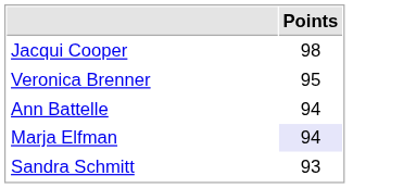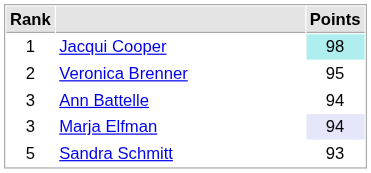 <table cellspacing="1" cellpadding="3" style="border:1px solid #AAAAAA;font-size:86%">
 <tr bgcolor="#E4E4E4">
+<th style="border-bottom:1px solid #AAAAAA" width=10>Rank</th>
 <th style="border-bottom:1px solid #AAAAAA" width=200></th>
 <th style="border-bottom:1px solid #AAAAAA" width=20>Points</th>
 </tr>
 <tr>
+<td align="center">1</td>
 <td> <a href='#'>Jacqui Cooper</a></td>
-<td align=center>98</td>
+<td align=center style="background: paleturquoise;">98</td>
 </tr>
 <tr>
+<td align="center">2</td>
 <td> <a href='#'>Veronica Brenner</a></td>
 <td align=center>95</td>
 </tr>
 <tr>
+<td align="center">3</td>
 <td> <a href='#'>Ann Battelle</a></td>
 <td align=center>94</td>
 </tr>
 <tr>
+<td align="center">3</td>
 <td> <a href='#'>Marja Elfman</a></td>
 <td align=center style="background: lavender;">94</td>
 </tr>
 <tr>
+<td align="center">5</td>
 <td> <a href='#'>Sandra Schmitt</a></td>
 <td align=center>93</td>
 </tr>
 </table>
